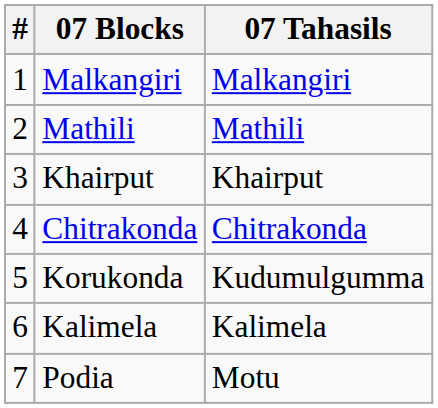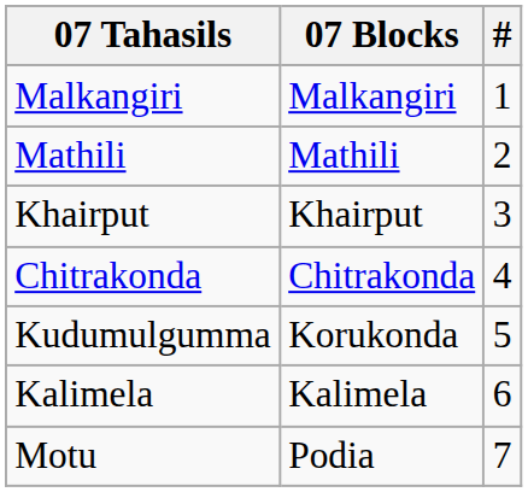 <table class="wikitable">
 <tr>
+<th><strong>07 Tahasils</strong></th>
+<th><strong>07 Blocks</strong></th>
 <th>#</th>
-<th><strong>07 Blocks</strong></th>
-<th><strong>07 Tahasils</strong></th>
 </tr>
 <tr>
-<td>1</td>
 <td><a href='#'>Malkangiri</a></td>
 <td><a href='#'>Malkangiri</a></td>
+<td>1</td>
 </tr>
 <tr>
-<td>2</td>
 <td><a href='#'>Mathili</a></td>
 <td><a href='#'>Mathili</a></td>
+<td>2</td>
 </tr>
 <tr>
-<td>3</td>
 <td>Khairput</td>
 <td>Khairput</td>
+<td>3</td>
 </tr>
 <tr>
-<td>4</td>
 <td><a href='#'>Chitrakonda</a></td>
 <td><a href='#'>Chitrakonda</a></td>
+<td>4</td>
 </tr>
 <tr>
+<td>Kudumulgumma</td>
+<td>Korukonda</td>
 <td>5</td>
-<td>Korukonda</td>
-<td>Kudumulgumma</td>
 </tr>
 <tr>
-<td>6</td>
 <td>Kalimela</td>
 <td>Kalimela</td>
+<td>6</td>
 </tr>
 <tr>
+<td>Motu</td>
+<td>Podia</td>
 <td>7</td>
-<td>Podia</td>
-<td>Motu</td>
 </tr>
 </table>
